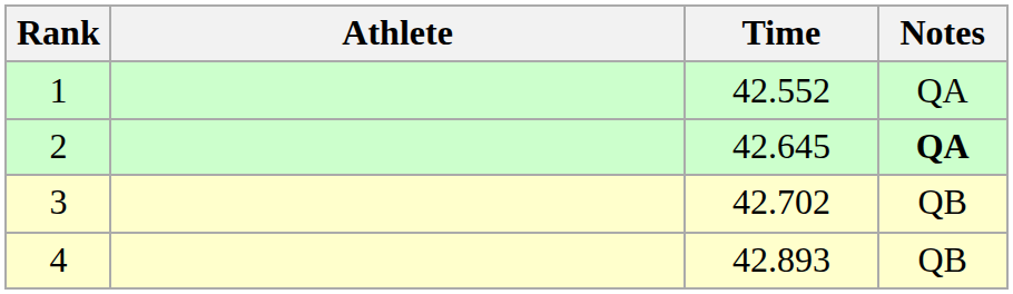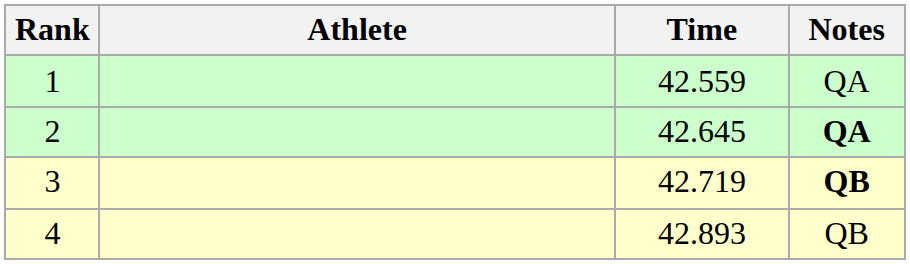 <table class=wikitable style="text-align:center">
 <tr>
 <th width=40>Rank</th>
 <th width=250>Athlete</th>
 <th width=80>Time</th>
 <th width=50>Notes</th>
 </tr>
 <tr bgcolor="ccffcc">
 <td>1</td>
 <td align=left></td>
-<td>42.552</td>
+<td>42.559</td>
 <td>QA</td>
 </tr>
 <tr bgcolor="ccffcc">
 <td>2</td>
 <td align=left></td>
 <td>42.645</td>
 <td><strong>QA</strong></td>
 </tr>
 <tr bgcolor="ffffcc">
 <td>3</td>
 <td align=left></td>
-<td>42.702</td>
-<td>QB</td>
+<td>42.719</td>
+<td><strong>QB</strong></td>
 </tr>
 <tr bgcolor="ffffcc">
 <td>4</td>
 <td align=left></td>
 <td>42.893</td>
 <td>QB</td>
 </tr>
 </table>
